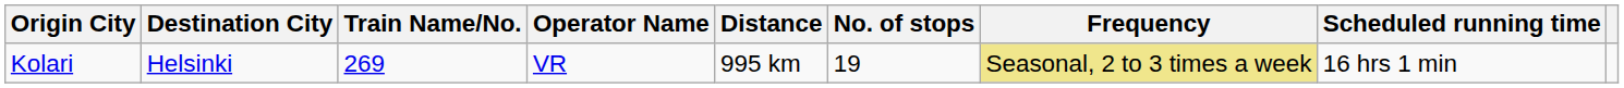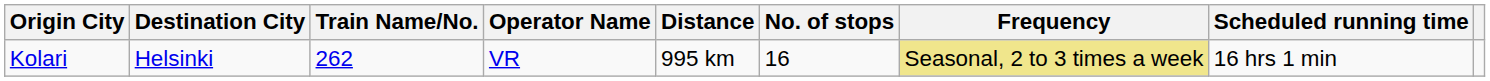 <table class="wikitable sortable">
 <tr>
 <th>Origin City</th>
 <th>Destination City</th>
 <th>Train Name/No.</th>
 <th>Operator Name</th>
 <th>Distance</th>
 <th>No. of stops</th>
 <th>Frequency</th>
 <th data-sort-type="number">Scheduled running time</th>
 <th></th>
 </tr>
 <tr>
 <td><a href='#'>Kolari</a></td>
 <td><a href='#'>Helsinki</a></td>
-<td><a href='#'>269</a></td>
+<td><a href='#'>262</a></td>
 <td><a href='#'>VR</a></td>
 <td>995 km</td>
-<td>19</td>
+<td>16</td>
 <td style="background: khaki;">Seasonal, 2 to 3 times a week</td>
 <td>16 hrs 1 min</td>
 <td></td>
 </tr>
 </table>
